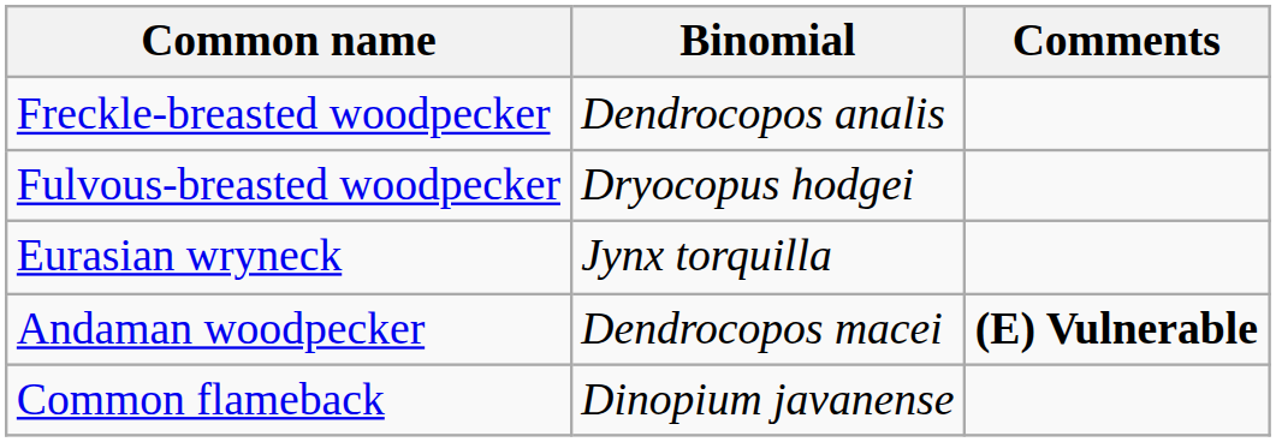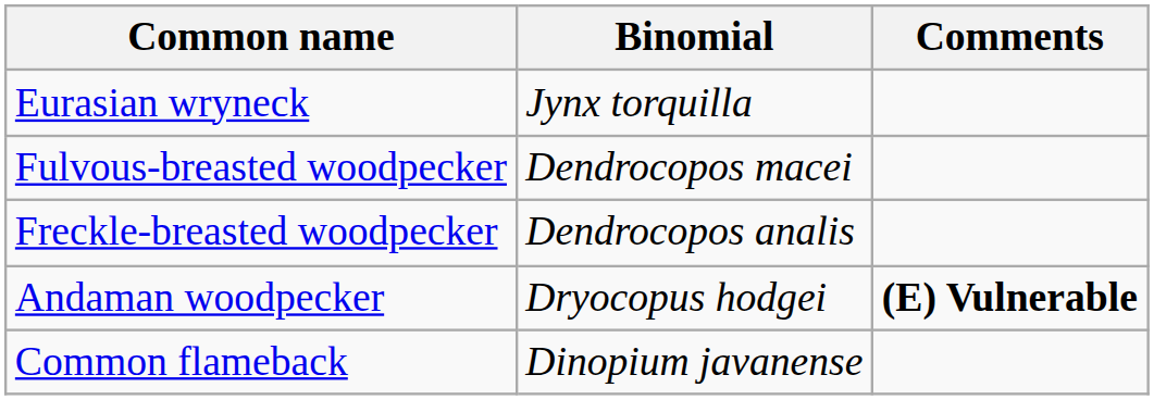 <table class="wikitable">
 <tr>
 <th>Common name</th>
 <th>Binomial</th>
 <th>Comments</th>
 </tr>
 <tr>
+<td><a href='#'>Eurasian wryneck</a></td>
+<td><em>Jynx torquilla</em></td>
+<td></td>
+</tr>
+<tr>
+<td><a href='#'>Fulvous-breasted woodpecker</a></td>
+<td><em>Dendrocopos macei</em></td>
+<td></td>
+</tr>
+<tr>
 <td><a href='#'>Freckle-breasted woodpecker</a></td>
 <td><em>Dendrocopos analis</em></td>
 <td></td>
 </tr>
 <tr>
-<td><a href='#'>Fulvous-breasted woodpecker</a></td>
+<td><a href='#'>Andaman woodpecker</a></td>
 <td><em>Dryocopus hodgei</em></td>
-<td></td>
-</tr>
-<tr>
-<td><a href='#'>Eurasian wryneck</a></td>
-<td><em>Jynx torquilla</em></td>
-<td></td>
-</tr>
-<tr>
-<td><a href='#'>Andaman woodpecker</a></td>
-<td><em>Dendrocopos macei</em></td>
 <td><strong>(E) Vulnerable</strong></td>
 </tr>
 <tr>
 <td><a href='#'>Common flameback</a></td>
 <td><em>Dinopium javanense</em></td>
 <td></td>
 </tr>
 </table>
